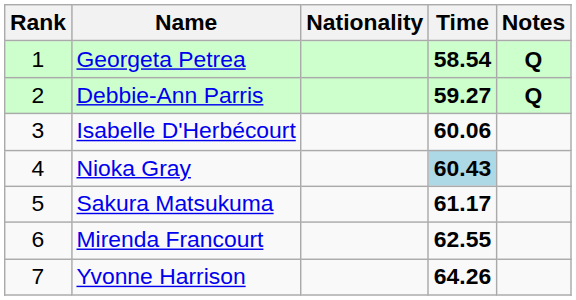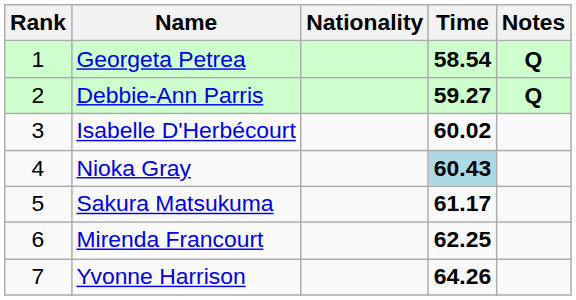 <table class="wikitable sortable" style="text-align:center">
 <tr>
 <th>Rank</th>
 <th>Name</th>
 <th>Nationality</th>
 <th>Time</th>
 <th>Notes</th>
 </tr>
 <tr bgcolor=ccffcc>
 <td>1</td>
 <td align=left><a href='#'>Georgeta Petrea</a></td>
 <td align=left></td>
 <td><strong>58.54</strong></td>
 <td><strong>Q</strong></td>
 </tr>
 <tr bgcolor=ccffcc>
 <td>2</td>
 <td align=left><a href='#'>Debbie-Ann Parris</a></td>
 <td align=left></td>
 <td><strong>59.27</strong></td>
 <td><strong>Q</strong></td>
 </tr>
 <tr>
 <td>3</td>
 <td align=left><a href='#'>Isabelle D'Herbécourt</a></td>
 <td align=left></td>
-<td><strong>60.06</strong></td>
+<td><strong>60.02</strong></td>
 <td></td>
 </tr>
 <tr>
 <td>4</td>
 <td align=left><a href='#'>Nioka Gray</a></td>
 <td align=left></td>
 <td style="background: lightblue;"><strong>60.43</strong></td>
 <td></td>
 </tr>
 <tr>
 <td>5</td>
 <td align=left><a href='#'>Sakura Matsukuma</a></td>
 <td align=left></td>
 <td><strong>61.17</strong></td>
 <td></td>
 </tr>
 <tr>
 <td>6</td>
 <td align=left><a href='#'>Mirenda Francourt</a></td>
 <td align=left></td>
-<td><strong>62.55</strong></td>
+<td><strong>62.25</strong></td>
 <td></td>
 </tr>
 <tr>
 <td>7</td>
 <td align=left><a href='#'>Yvonne Harrison</a></td>
 <td align=left></td>
 <td><strong>64.26</strong></td>
 <td></td>
 </tr>
 </table>
